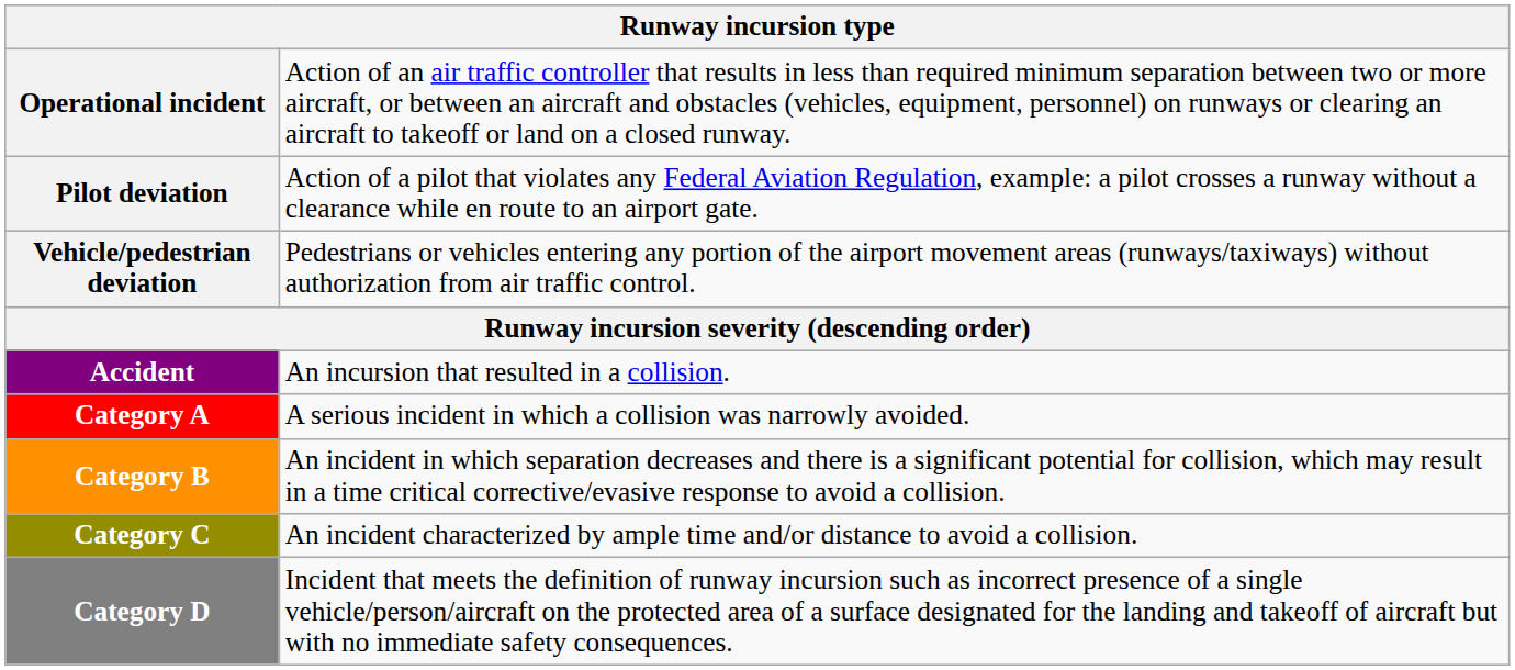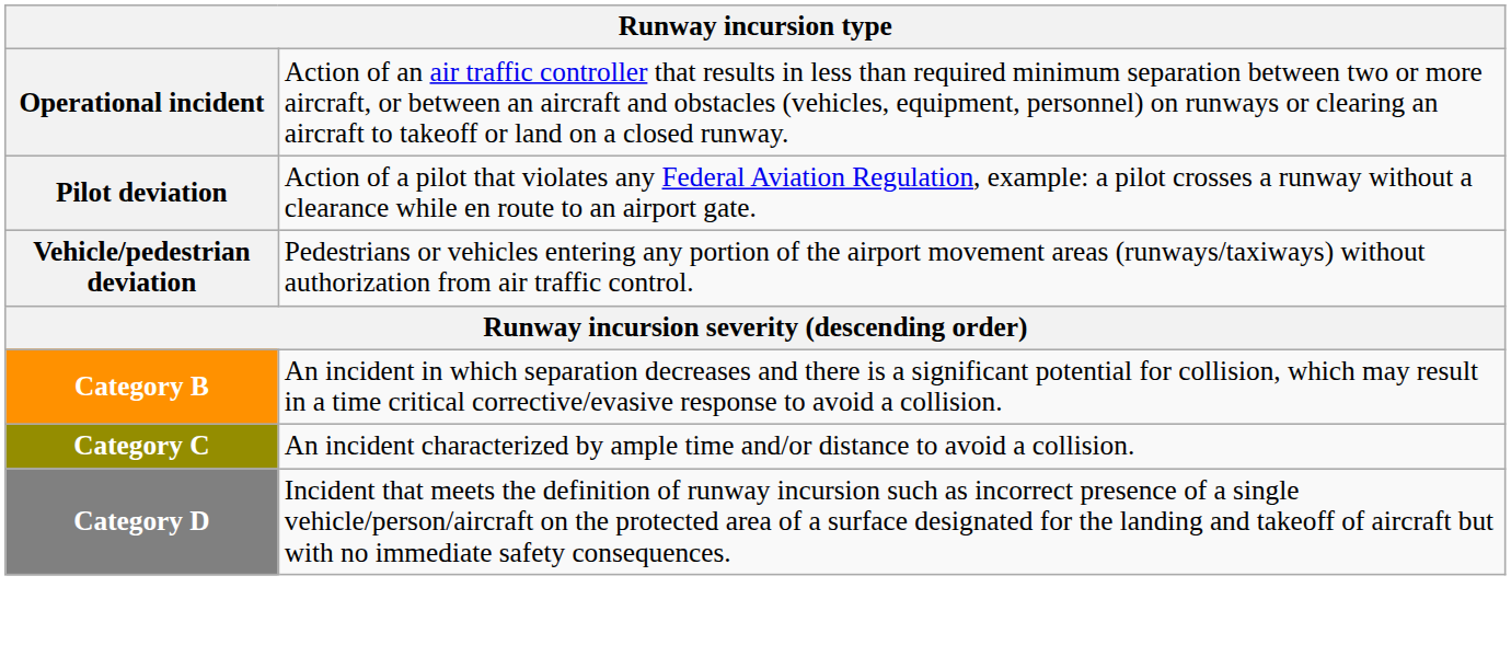 <table class="wikitable">
 <tr>
 <th colspan="2">Runway incursion type</th>
 </tr>
 <tr>
 <th>Operational incident</th>
 <td>Action of an <a href='#'>air traffic controller</a> that results in less than required minimum separation between two or more aircraft, or between an aircraft and obstacles (vehicles, equipment, personnel) on runways or clearing an aircraft to takeoff or land on a closed runway.</td>
 </tr>
 <tr>
 <th>Pilot deviation</th>
 <td>Action of a pilot that violates any <a href='#'>Federal Aviation Regulation</a>, example: a pilot crosses a runway without a clearance while en route to an airport gate.</td>
 </tr>
 <tr>
 <th>Vehicle/pedestrian deviation</th>
 <td>Pedestrians or vehicles entering any portion of the airport movement areas (runways/taxiways) without authorization from air traffic control.</td>
 </tr>
 <tr>
 <th colspan="2"><strong>Runway incursion severity (descending order)</strong></th>
 </tr>
 <tr>
-<td style="text-align: center; background: purple; color: white;"><strong>Accident</strong></td>
-<td>An incursion that resulted in a <a href='#'>collision</a>.</td>
-</tr>
-<tr>
-<td style="text-align: center; background: red; color: white;"><strong>Category A</strong></td>
-<td>A serious incident in which a collision was narrowly avoided.</td>
-</tr>
-<tr>
 <td style="text-align: center; background: #ff9100; color: white;"><strong>Category B</strong></td>
 <td>An incident in which separation decreases and there is a significant potential for collision, which may result in a time critical corrective/evasive response to avoid a collision.</td>
 </tr>
 <tr>
 <td style="text-align: center; background: #948d00; color: white;"><strong>Category C</strong></td>
 <td>An incident characterized by ample time and/or distance to avoid a collision.</td>
 </tr>
 <tr>
 <td style="text-align: center; background: grey; color: white;"><strong>Category D</strong></td>
 <td>Incident that meets the definition of runway incursion such as incorrect presence of a single vehicle/person/aircraft on the protected area of a surface designated for the landing and takeoff of aircraft but with no immediate safety consequences.</td>
 </tr>
 </table>
